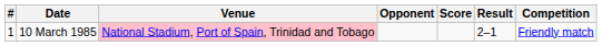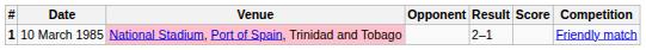 <table class="wikitable">
 <tr>
 <th>#</th>
 <th>Date</th>
 <th>Venue</th>
 <th>Opponent</th>
+<th>Result</th>
 <th>Score</th>
-<th>Result</th>
 <th>Competition</th>
 </tr>
 <tr>
-<td>1</td>
+<td><strong>1</strong></td>
 <td>10 March 1985</td>
 <td style="background: pink;"><a href='#'>National Stadium</a>, <a href='#'>Port of Spain</a>, Trinidad and Tobago</td>
 <td></td>
+<td>2–1</td>
 <td></td>
-<td>2–1</td>
 <td><a href='#'>Friendly match</a></td>
 </tr>
 </table>
